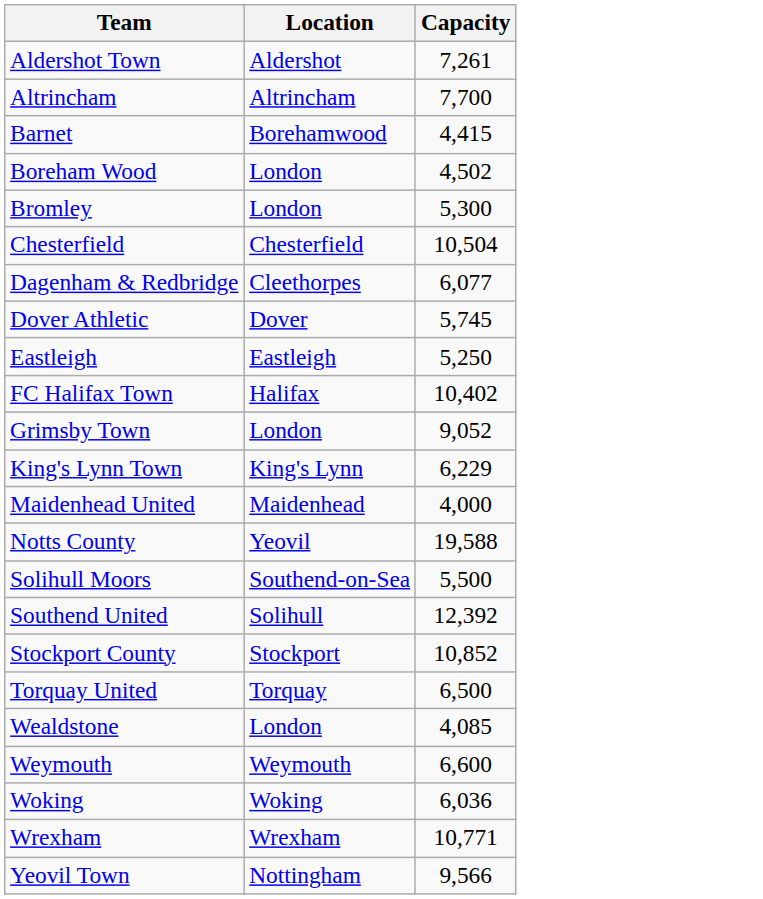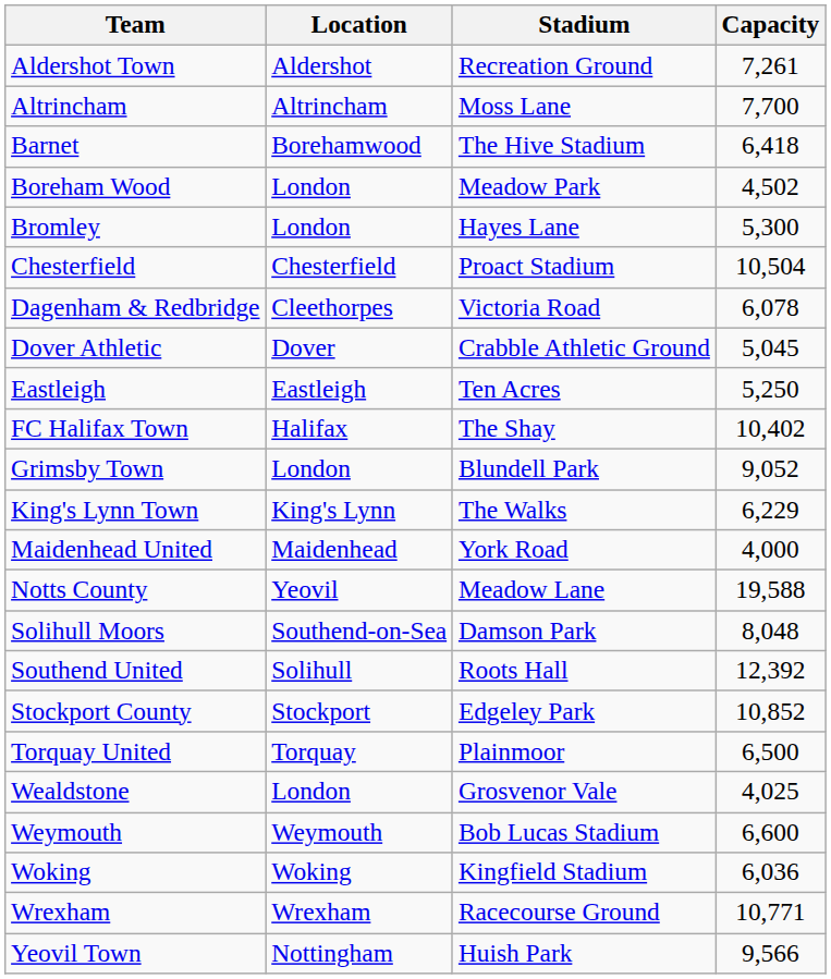 <table class="wikitable sortable">
 <tr>
 <th>Team</th>
 <th>Location</th>
+<th>Stadium</th>
 <th>Capacity</th>
 </tr>
 <tr>
 <td><a href='#'>Aldershot Town</a></td>
 <td><a href='#'>Aldershot</a></td>
+<td><a href='#'>Recreation Ground</a></td>
 <td align="center">7,261</td>
 </tr>
 <tr>
 <td><a href='#'>Altrincham</a></td>
 <td><a href='#'>Altrincham</a></td>
+<td><a href='#'>Moss Lane</a></td>
 <td align="center">7,700</td>
 </tr>
 <tr>
 <td><a href='#'>Barnet</a></td>
 <td><a href='#'>Borehamwood</a></td>
-<td align="center">4,415</td>
+<td><a href='#'>The Hive Stadium</a></td>
+<td align="center">6,418</td>
 </tr>
 <tr>
 <td><a href='#'>Boreham Wood</a></td>
 <td><a href='#'>London</a> </td>
+<td><a href='#'>Meadow Park</a></td>
 <td align="center">4,502</td>
 </tr>
 <tr>
 <td><a href='#'>Bromley</a></td>
 <td><a href='#'>London</a> </td>
+<td><a href='#'>Hayes Lane</a></td>
 <td align="center">5,300</td>
 </tr>
 <tr>
 <td><a href='#'>Chesterfield</a></td>
 <td><a href='#'>Chesterfield</a></td>
+<td><a href='#'>Proact Stadium</a></td>
 <td align="center">10,504</td>
 </tr>
 <tr>
 <td><a href='#'>Dagenham & Redbridge</a></td>
 <td><a href='#'>Cleethorpes</a></td>
-<td align="center">6,077</td>
+<td><a href='#'>Victoria Road</a></td>
+<td align="center">6,078</td>
 </tr>
 <tr>
 <td><a href='#'>Dover Athletic</a></td>
 <td><a href='#'>Dover</a></td>
-<td align="center">5,745</td>
+<td><a href='#'>Crabble Athletic Ground</a></td>
+<td align="center">5,045</td>
 </tr>
 <tr>
 <td><a href='#'>Eastleigh</a></td>
 <td><a href='#'>Eastleigh</a></td>
+<td><a href='#'>Ten Acres</a></td>
 <td align="center">5,250</td>
 </tr>
 <tr>
 <td><a href='#'>FC Halifax Town</a></td>
 <td><a href='#'>Halifax</a></td>
+<td><a href='#'>The Shay</a></td>
 <td align="center">10,402</td>
 </tr>
 <tr>
 <td><a href='#'>Grimsby Town</a></td>
 <td><a href='#'>London</a> </td>
+<td><a href='#'>Blundell Park</a></td>
 <td align="center">9,052</td>
 </tr>
 <tr>
 <td><a href='#'>King's Lynn Town</a></td>
 <td><a href='#'>King's Lynn</a></td>
+<td><a href='#'>The Walks</a></td>
 <td align="center">6,229</td>
 </tr>
 <tr>
 <td><a href='#'>Maidenhead United</a></td>
 <td><a href='#'>Maidenhead</a></td>
+<td><a href='#'>York Road</a></td>
 <td align="center">4,000</td>
 </tr>
 <tr>
 <td><a href='#'>Notts County</a></td>
 <td><a href='#'>Yeovil</a></td>
+<td><a href='#'>Meadow Lane</a></td>
 <td align="center">19,588</td>
 </tr>
 <tr>
 <td><a href='#'>Solihull Moors</a></td>
 <td><a href='#'>Southend-on-Sea</a></td>
-<td align="center">5,500</td>
+<td><a href='#'>Damson Park</a></td>
+<td align="center">8,048</td>
 </tr>
 <tr>
 <td><a href='#'>Southend United</a></td>
 <td><a href='#'>Solihull</a></td>
+<td><a href='#'>Roots Hall</a></td>
 <td align="center">12,392</td>
 </tr>
 <tr>
 <td><a href='#'>Stockport County</a></td>
 <td><a href='#'>Stockport</a></td>
+<td><a href='#'>Edgeley Park</a></td>
 <td align="center">10,852</td>
 </tr>
 <tr>
 <td><a href='#'>Torquay United</a></td>
 <td><a href='#'>Torquay</a></td>
+<td><a href='#'>Plainmoor</a></td>
 <td align="center">6,500</td>
 </tr>
 <tr>
 <td><a href='#'>Wealdstone</a></td>
 <td><a href='#'>London</a> </td>
-<td align="center">4,085</td>
+<td><a href='#'>Grosvenor Vale</a></td>
+<td align="center">4,025</td>
 </tr>
 <tr>
 <td><a href='#'>Weymouth</a></td>
 <td><a href='#'>Weymouth</a></td>
+<td><a href='#'>Bob Lucas Stadium</a></td>
 <td align="center">6,600</td>
 </tr>
 <tr>
 <td><a href='#'>Woking</a></td>
 <td><a href='#'>Woking</a></td>
+<td><a href='#'>Kingfield Stadium</a></td>
 <td align="center">6,036</td>
 </tr>
 <tr>
 <td><a href='#'>Wrexham</a></td>
 <td><a href='#'>Wrexham</a></td>
+<td><a href='#'>Racecourse Ground</a></td>
 <td align="center">10,771</td>
 </tr>
 <tr>
 <td><a href='#'>Yeovil Town</a></td>
 <td><a href='#'>Nottingham</a></td>
+<td><a href='#'>Huish Park</a></td>
 <td align="center">9,566</td>
 </tr>
 </table>
